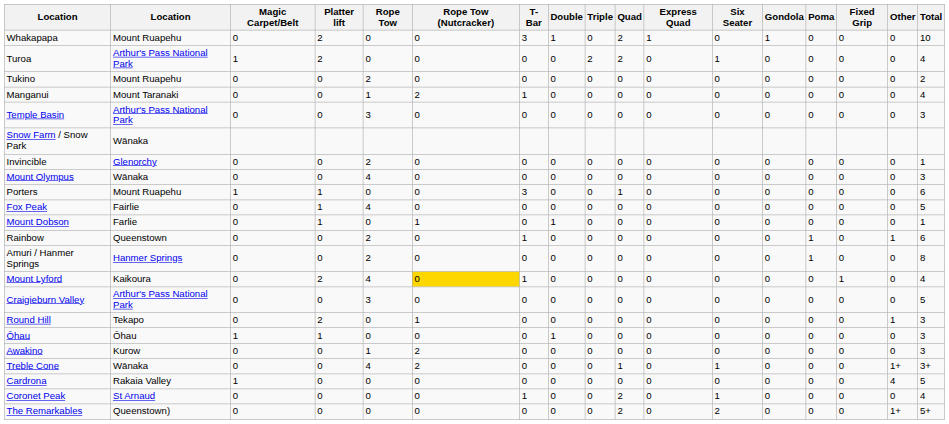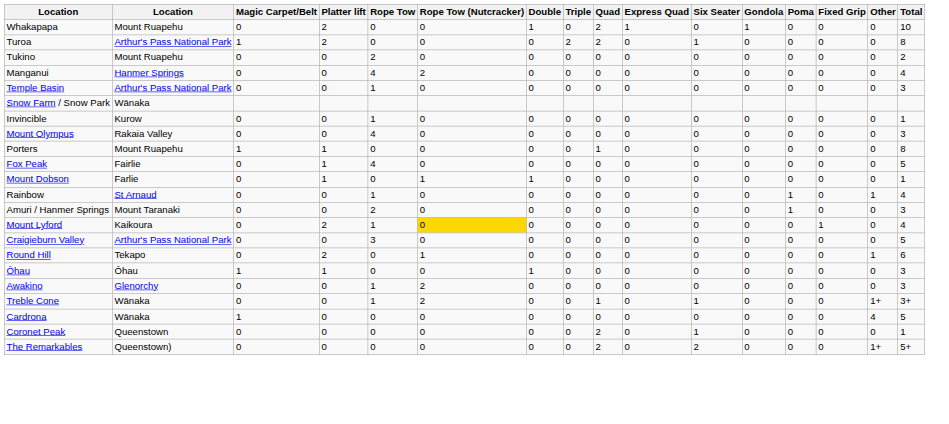 <table class="wikitable sortable">
 <tr>
 <th>Location</th>
 <th>Location</th>
 <th>Magic Carpet/Belt</th>
 <th>Platter lift</th>
 <th>Rope Tow</th>
 <th>Rope Tow (Nutcracker)</th>
-<th>T-Bar</th>
 <th>Double</th>
 <th>Triple</th>
 <th>Quad</th>
 <th>Express Quad</th>
 <th>Six Seater</th>
 <th>Gondola</th>
 <th>Poma</th>
 <th>Fixed Grip</th>
 <th>Other</th>
 <th>Total</th>
 </tr>
 <tr>
 <td>Whakapapa</td>
 <td>Mount Ruapehu</td>
 <td>0</td>
 <td>2</td>
 <td>0</td>
 <td>0</td>
-<td>3</td>
 <td>1</td>
 <td>0</td>
 <td>2</td>
 <td>1</td>
 <td>0</td>
 <td>1</td>
 <td>0</td>
 <td>0</td>
 <td>0</td>
 <td>10</td>
 </tr>
 <tr>
 <td>Turoa</td>
 <td><a href='#'>Arthur's Pass National Park</a></td>
 <td>1</td>
 <td>2</td>
 <td>0</td>
 <td>0</td>
 <td>0</td>
-<td>0</td>
 <td>2</td>
 <td>2</td>
 <td>0</td>
 <td>1</td>
 <td>0</td>
 <td>0</td>
 <td>0</td>
 <td>0</td>
-<td>4</td>
+<td>8</td>
 </tr>
 <tr>
 <td>Tukino</td>
 <td>Mount Ruapehu</td>
 <td>0</td>
 <td>0</td>
 <td>2</td>
 <td>0</td>
 <td>0</td>
 <td>0</td>
 <td>0</td>
 <td>0</td>
 <td>0</td>
 <td>0</td>
 <td>0</td>
 <td>0</td>
 <td>0</td>
-<td>0</td>
 <td>2</td>
 </tr>
 <tr>
 <td>Manganui</td>
-<td>Mount Taranaki</td>
+<td><a href='#'>Hanmer Springs</a></td>
 <td>0</td>
 <td>0</td>
-<td>1</td>
+<td>4</td>
 <td>2</td>
-<td>1</td>
 <td>0</td>
 <td>0</td>
 <td>0</td>
 <td>0</td>
 <td>0</td>
 <td>0</td>
 <td>0</td>
 <td>0</td>
 <td>0</td>
 <td>4</td>
 </tr>
 <tr>
 <td><a href='#'>Temple Basin</a></td>
 <td><a href='#'>Arthur's Pass National Park</a></td>
 <td>0</td>
 <td>0</td>
-<td>3</td>
-<td>0</td>
+<td>1</td>
 <td>0</td>
 <td>0</td>
 <td>0</td>
 <td>0</td>
 <td>0</td>
 <td>0</td>
 <td>0</td>
 <td>0</td>
 <td>0</td>
 <td>0</td>
 <td>3</td>
 </tr>
 <tr>
 <td><a href='#'>Snow Farm</a> / Snow Park</td>
 <td>Wānaka</td>
 <td></td>
 <td></td>
 <td></td>
 <td></td>
 <td></td>
 <td></td>
 <td></td>
 <td></td>
 <td></td>
 <td></td>
 <td></td>
 <td></td>
 <td></td>
 <td></td>
-<td></td>
 </tr>
 <tr>
 <td>Invincible</td>
-<td><a href='#'>Glenorchy</a></td>
+<td>Kurow</td>
 <td>0</td>
 <td>0</td>
-<td>2</td>
-<td>0</td>
+<td>1</td>
 <td>0</td>
 <td>0</td>
 <td>0</td>
 <td>0</td>
 <td>0</td>
 <td>0</td>
 <td>0</td>
 <td>0</td>
 <td>0</td>
 <td>0</td>
 <td>1</td>
 </tr>
 <tr>
 <td><a href='#'>Mount Olympus</a></td>
-<td>Wānaka</td>
+<td>Rakaia Valley</td>
 <td>0</td>
 <td>0</td>
 <td>4</td>
-<td>0</td>
 <td>0</td>
 <td>0</td>
 <td>0</td>
 <td>0</td>
 <td>0</td>
 <td>0</td>
 <td>0</td>
 <td>0</td>
 <td>0</td>
 <td>0</td>
 <td>3</td>
 </tr>
 <tr>
 <td>Porters</td>
 <td>Mount Ruapehu</td>
 <td>1</td>
 <td>1</td>
 <td>0</td>
 <td>0</td>
-<td>3</td>
 <td>0</td>
 <td>0</td>
 <td>1</td>
 <td>0</td>
 <td>0</td>
 <td>0</td>
 <td>0</td>
 <td>0</td>
 <td>0</td>
-<td>6</td>
+<td>8</td>
 </tr>
 <tr>
 <td><a href='#'>Fox Peak</a></td>
 <td>Fairlie</td>
 <td>0</td>
 <td>1</td>
 <td>4</td>
-<td>0</td>
 <td>0</td>
 <td>0</td>
 <td>0</td>
 <td>0</td>
 <td>0</td>
 <td>0</td>
 <td>0</td>
 <td>0</td>
 <td>0</td>
 <td>0</td>
 <td>5</td>
 </tr>
 <tr>
 <td><a href='#'>Mount Dobson</a></td>
 <td>Farlie</td>
 <td>0</td>
 <td>1</td>
 <td>0</td>
 <td>1</td>
-<td>0</td>
 <td>1</td>
 <td>0</td>
 <td>0</td>
 <td>0</td>
 <td>0</td>
 <td>0</td>
 <td>0</td>
 <td>0</td>
 <td>0</td>
 <td>1</td>
 </tr>
 <tr>
 <td>Rainbow</td>
-<td>Queenstown</td>
+<td><a href='#'>St Arnaud</a></td>
 <td>0</td>
 <td>0</td>
-<td>2</td>
+<td>1</td>
 <td>0</td>
-<td>1</td>
 <td>0</td>
 <td>0</td>
 <td>0</td>
 <td>0</td>
 <td>0</td>
 <td>0</td>
 <td>1</td>
 <td>0</td>
 <td>1</td>
-<td>6</td>
+<td>4</td>
 </tr>
 <tr>
 <td>Amuri / Hanmer Springs</td>
-<td><a href='#'>Hanmer Springs</a></td>
+<td>Mount Taranaki</td>
 <td>0</td>
 <td>0</td>
 <td>2</td>
 <td>0</td>
 <td>0</td>
 <td>0</td>
 <td>0</td>
 <td>0</td>
 <td>0</td>
 <td>0</td>
-<td>0</td>
 <td>1</td>
 <td>0</td>
 <td>0</td>
-<td>8</td>
+<td>3</td>
 </tr>
 <tr>
 <td><a href='#'>Mount Lyford</a></td>
 <td>Kaikoura</td>
 <td>0</td>
 <td>2</td>
-<td>4</td>
+<td>1</td>
 <td style="background: gold;">0</td>
-<td>1</td>
 <td>0</td>
 <td>0</td>
 <td>0</td>
 <td>0</td>
 <td>0</td>
 <td>0</td>
 <td>0</td>
 <td>1</td>
 <td>0</td>
 <td>4</td>
 </tr>
 <tr>
 <td><a href='#'>Craigieburn Valley</a></td>
 <td><a href='#'>Arthur's Pass National Park</a></td>
 <td>0</td>
 <td>0</td>
 <td>3</td>
 <td>0</td>
 <td>0</td>
 <td>0</td>
 <td>0</td>
 <td>0</td>
 <td>0</td>
 <td>0</td>
 <td>0</td>
 <td>0</td>
 <td>0</td>
-<td>0</td>
 <td>5</td>
 </tr>
 <tr>
 <td><a href='#'>Round Hill</a></td>
 <td>Tekapo</td>
 <td>0</td>
 <td>2</td>
 <td>0</td>
 <td>1</td>
 <td>0</td>
 <td>0</td>
 <td>0</td>
 <td>0</td>
 <td>0</td>
 <td>0</td>
 <td>0</td>
 <td>0</td>
-<td>0</td>
 <td>1</td>
-<td>3</td>
+<td>6</td>
 </tr>
 <tr>
 <td><a href='#'>Ōhau</a></td>
 <td>Ōhau</td>
 <td>1</td>
 <td>1</td>
-<td>0</td>
 <td>0</td>
 <td>0</td>
 <td>1</td>
 <td>0</td>
 <td>0</td>
 <td>0</td>
 <td>0</td>
 <td>0</td>
 <td>0</td>
 <td>0</td>
 <td>0</td>
 <td>3</td>
 </tr>
 <tr>
 <td><a href='#'>Awakino</a></td>
-<td>Kurow</td>
+<td><a href='#'>Glenorchy</a></td>
 <td>0</td>
 <td>0</td>
 <td>1</td>
 <td>2</td>
-<td>0</td>
 <td>0</td>
 <td>0</td>
 <td>0</td>
 <td>0</td>
 <td>0</td>
 <td>0</td>
 <td>0</td>
 <td>0</td>
 <td>0</td>
 <td>3</td>
 </tr>
 <tr>
 <td><a href='#'>Treble Cone</a></td>
 <td>Wānaka</td>
 <td>0</td>
 <td>0</td>
-<td>4</td>
+<td>1</td>
 <td>2</td>
-<td>0</td>
 <td>0</td>
 <td>0</td>
 <td>1</td>
 <td>0</td>
 <td>1</td>
 <td>0</td>
 <td>0</td>
 <td>0</td>
 <td>1+</td>
 <td>3+</td>
 </tr>
 <tr>
 <td><a href='#'>Cardrona</a></td>
-<td>Rakaia Valley</td>
+<td>Wānaka</td>
 <td>1</td>
-<td>0</td>
 <td>0</td>
 <td>0</td>
 <td>0</td>
 <td>0</td>
 <td>0</td>
 <td>0</td>
 <td>0</td>
 <td>0</td>
 <td>0</td>
 <td>0</td>
 <td>0</td>
 <td>4</td>
 <td>5</td>
 </tr>
 <tr>
 <td><a href='#'>Coronet Peak</a></td>
-<td><a href='#'>St Arnaud</a></td>
+<td>Queenstown</td>
 <td>0</td>
 <td>0</td>
 <td>0</td>
 <td>0</td>
-<td>1</td>
 <td>0</td>
 <td>0</td>
 <td>2</td>
 <td>0</td>
 <td>1</td>
 <td>0</td>
 <td>0</td>
 <td>0</td>
 <td>0</td>
-<td>4</td>
+<td>1</td>
 </tr>
 <tr>
 <td><a href='#'>The Remarkables</a></td>
 <td>Queenstown)</td>
-<td>0</td>
 <td>0</td>
 <td>0</td>
 <td>0</td>
 <td>0</td>
 <td>0</td>
 <td>0</td>
 <td>2</td>
 <td>0</td>
 <td>2</td>
 <td>0</td>
 <td>0</td>
 <td>0</td>
 <td>1+</td>
 <td>5+</td>
 </tr>
 </table>
